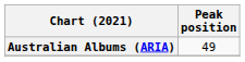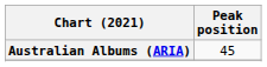 <table class="wikitable sortable plainrowheaders" style="text-align:center">
 <tr>
 <th scope="col">Chart (2021)</th>
 <th scope="col">Peak<br>position</th>
 </tr>
 <tr>
 <th scope="row">Australian Albums (<a href='#'>ARIA</a>)</th>
-<td>49</td>
+<td>45</td>
 </tr>
 <tr>
 </tr>
 <tr>
 </tr>
 <tr>
 </tr>
 <tr>
 </tr>
 <tr>
 </tr>
 <tr>
 </tr>
 <tr>
 </tr>
 </table>
